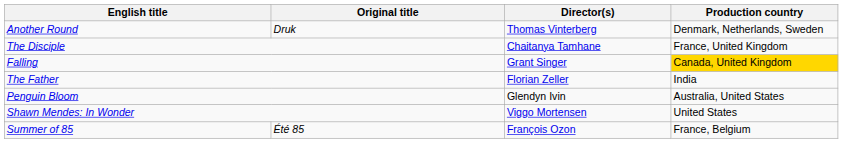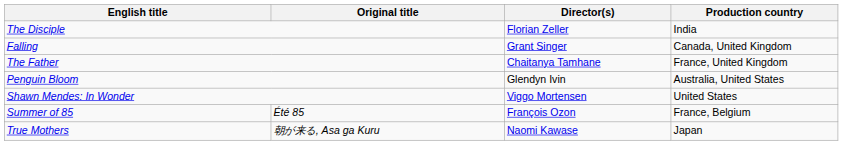 <table class="wikitable" width=100%>
 <tr>
 <th scope="col" width="32%">English title</th>
 <th scope="col" width="28%">Original title</th>
 <th scope="col" width="20%">Director(s)</th>
 <th scope="col" width="20%">Production country</th>
 </tr>
 <tr>
-<td><em><a href='#'>Another Round</a></em></td>
-<td><em>Druk</em></td>
-<td><a href='#'>Thomas Vinterberg</a></td>
-<td>Denmark, Netherlands, Sweden</td>
-</tr>
-<tr>
 <td colspan=2><em><a href='#'>The Disciple</a></em></td>
-<td><a href='#'>Chaitanya Tamhane</a></td>
-<td>France, United Kingdom</td>
+<td><a href='#'>Florian Zeller</a></td>
+<td>India</td>
 </tr>
 <tr>
 <td colspan=2><em><a href='#'>Falling</a></em></td>
 <td><a href='#'>Grant Singer</a></td>
-<td style="background: gold;">Canada, United Kingdom</td>
+<td>Canada, United Kingdom</td>
 </tr>
 <tr>
 <td colspan=2><em><a href='#'>The Father</a></em></td>
-<td><a href='#'>Florian Zeller</a></td>
-<td>India</td>
+<td><a href='#'>Chaitanya Tamhane</a></td>
+<td>France, United Kingdom</td>
 </tr>
 <tr>
 <td colspan=2><em><a href='#'>Penguin Bloom</a></em></td>
 <td>Glendyn Ivin</td>
 <td>Australia, United States</td>
 </tr>
 <tr>
 <td colspan=2><em><a href='#'>Shawn Mendes: In Wonder</a></em></td>
 <td><a href='#'>Viggo Mortensen</a></td>
 <td>United States</td>
 </tr>
 <tr>
 <td><em><a href='#'>Summer of 85</a></em></td>
 <td><em>Été 85</em></td>
 <td><a href='#'>François Ozon</a></td>
 <td>France, Belgium</td>
 </tr>
+<tr>
+<td><em><a href='#'>True Mothers</a></em></td>
+<td><em>朝が来る, Asa ga Kuru</em></td>
+<td><a href='#'>Naomi Kawase</a></td>
+<td>Japan</td>
+</tr>
 </table>
